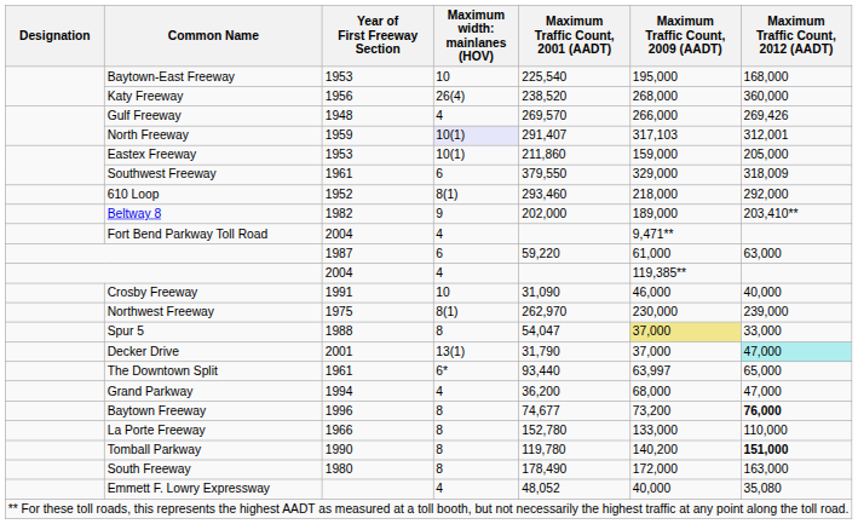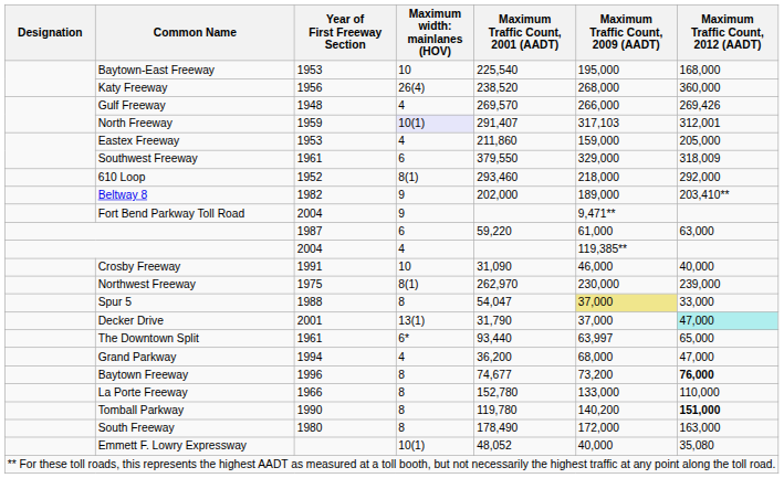 <table class="wikitable">
 <tr>
 <th>Designation</th>
 <th>Common Name</th>
 <th>Year of<br> First Freeway<br> Section</th>
 <th>Maximum<br> width:<br> mainlanes<br> (HOV)</th>
 <th>Maximum<br> Traffic Count,<br> 2001 (AADT)</th>
 <th>Maximum<br> Traffic Count,<br> 2009 (AADT)</th>
 <th>Maximum<br> Traffic Count,<br> 2012 (AADT)</th>
 </tr>
 <tr>
 <td rowspan=2></td>
 <td>Baytown-East Freeway</td>
 <td>1953</td>
 <td>10</td>
 <td>225,540</td>
 <td>195,000</td>
 <td>168,000</td>
 </tr>
 <tr>
 <td>Katy Freeway</td>
 <td>1956</td>
 <td>26(4)</td>
 <td>238,520</td>
 <td>268,000</td>
 <td>360,000</td>
 </tr>
 <tr>
 <td rowspan=2></td>
 <td>Gulf Freeway</td>
 <td>1948</td>
 <td>4</td>
 <td>269,570</td>
 <td>266,000</td>
 <td>269,426</td>
 </tr>
 <tr>
 <td>North Freeway</td>
 <td>1959</td>
 <td style="background: lavender;">10(1)</td>
 <td>291,407</td>
 <td>317,103</td>
 <td>312,001</td>
 </tr>
 <tr>
 <td rowspan=2></td>
 <td>Eastex Freeway</td>
 <td>1953</td>
-<td>10(1)</td>
+<td>4</td>
 <td>211,860</td>
 <td>159,000</td>
 <td>205,000</td>
 </tr>
 <tr>
 <td>Southwest Freeway</td>
 <td>1961</td>
 <td>6</td>
 <td>379,550</td>
 <td>329,000</td>
 <td>318,009</td>
 </tr>
 <tr>
 <td></td>
 <td>610 Loop</td>
 <td>1952</td>
 <td>8(1)</td>
 <td>293,460</td>
 <td>218,000</td>
 <td>292,000</td>
 </tr>
 <tr>
 <td></td>
 <td><a href='#'>Beltway 8</a></td>
 <td>1982</td>
 <td>9</td>
 <td>202,000</td>
 <td>189,000</td>
 <td>203,410**</td>
 </tr>
 <tr>
 <td></td>
 <td>Fort Bend Parkway Toll Road</td>
 <td>2004</td>
-<td>4</td>
+<td>9</td>
 <td></td>
 <td>9,471**</td>
 </tr>
 <tr>
 <td colspan=2></td>
 <td>1987</td>
 <td>6</td>
 <td>59,220</td>
 <td>61,000</td>
 <td>63,000</td>
 </tr>
 <tr>
 <td colspan=2></td>
 <td>2004</td>
 <td>4</td>
 <td></td>
 <td>119,385**</td>
 </tr>
 <tr>
 <td></td>
 <td>Crosby Freeway</td>
 <td>1991</td>
 <td>10</td>
 <td>31,090</td>
 <td>46,000</td>
 <td>40,000</td>
 </tr>
 <tr>
 <td></td>
 <td>Northwest Freeway</td>
 <td>1975</td>
 <td>8(1)</td>
 <td>262,970</td>
 <td>230,000</td>
 <td>239,000</td>
 </tr>
 <tr>
 <td></td>
 <td>Spur 5</td>
 <td>1988</td>
 <td>8</td>
 <td>54,047</td>
 <td style="background: khaki;">37,000</td>
 <td>33,000</td>
 </tr>
 <tr>
 <td></td>
 <td>Decker Drive</td>
 <td>2001</td>
 <td>13(1)</td>
 <td>31,790</td>
 <td>37,000</td>
 <td style="background: paleturquoise;">47,000</td>
 </tr>
 <tr>
 <td></td>
 <td>The Downtown Split</td>
 <td>1961</td>
 <td>6*</td>
 <td>93,440</td>
 <td>63,997</td>
 <td>65,000</td>
 </tr>
 <tr>
 <td></td>
 <td>Grand Parkway</td>
 <td>1994</td>
 <td>4</td>
 <td>36,200</td>
 <td>68,000</td>
 <td>47,000</td>
 </tr>
 <tr>
 <td></td>
 <td>Baytown Freeway</td>
 <td>1996</td>
 <td>8</td>
 <td>74,677</td>
 <td>73,200</td>
 <td><strong>76,000</strong></td>
 </tr>
 <tr>
 <td></td>
 <td>La Porte Freeway</td>
 <td>1966</td>
 <td>8</td>
 <td>152,780</td>
 <td>133,000</td>
 <td>110,000</td>
 </tr>
 <tr>
 <td></td>
 <td>Tomball Parkway</td>
 <td>1990</td>
 <td>8</td>
 <td>119,780</td>
 <td>140,200</td>
 <td><strong>151,000</strong></td>
 </tr>
 <tr>
 <td></td>
 <td>South Freeway</td>
 <td>1980</td>
 <td>8</td>
 <td>178,490</td>
 <td>172,000</td>
 <td>163,000</td>
 </tr>
 <tr>
 <td></td>
 <td>Emmett F. Lowry Expressway</td>
 <td></td>
-<td>4</td>
+<td>10(1)</td>
 <td>48,052</td>
 <td>40,000</td>
 <td>35,080</td>
 </tr>
 <tr>
 <td colspan=7>** For these toll roads, this represents the highest AADT as measured at a toll booth, but not necessarily the highest traffic at any point along the toll road.</td>
 </tr>
 </table>
